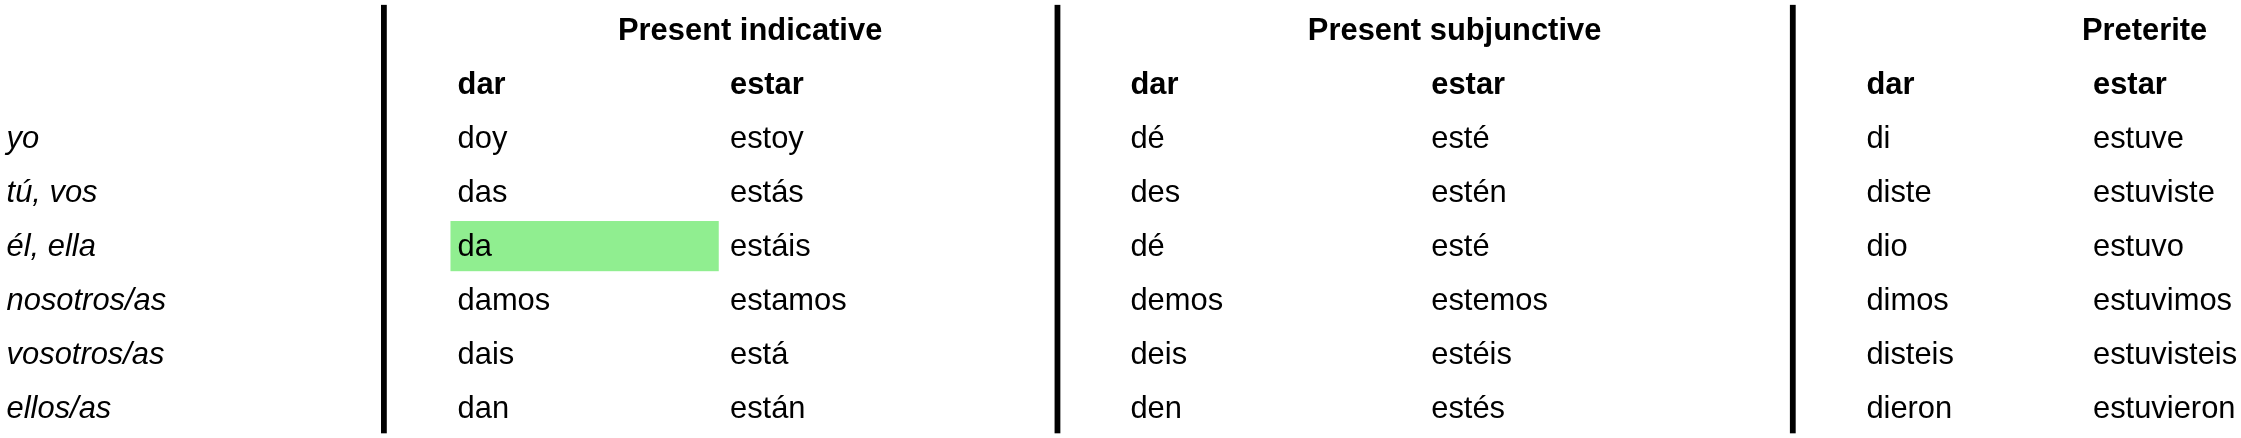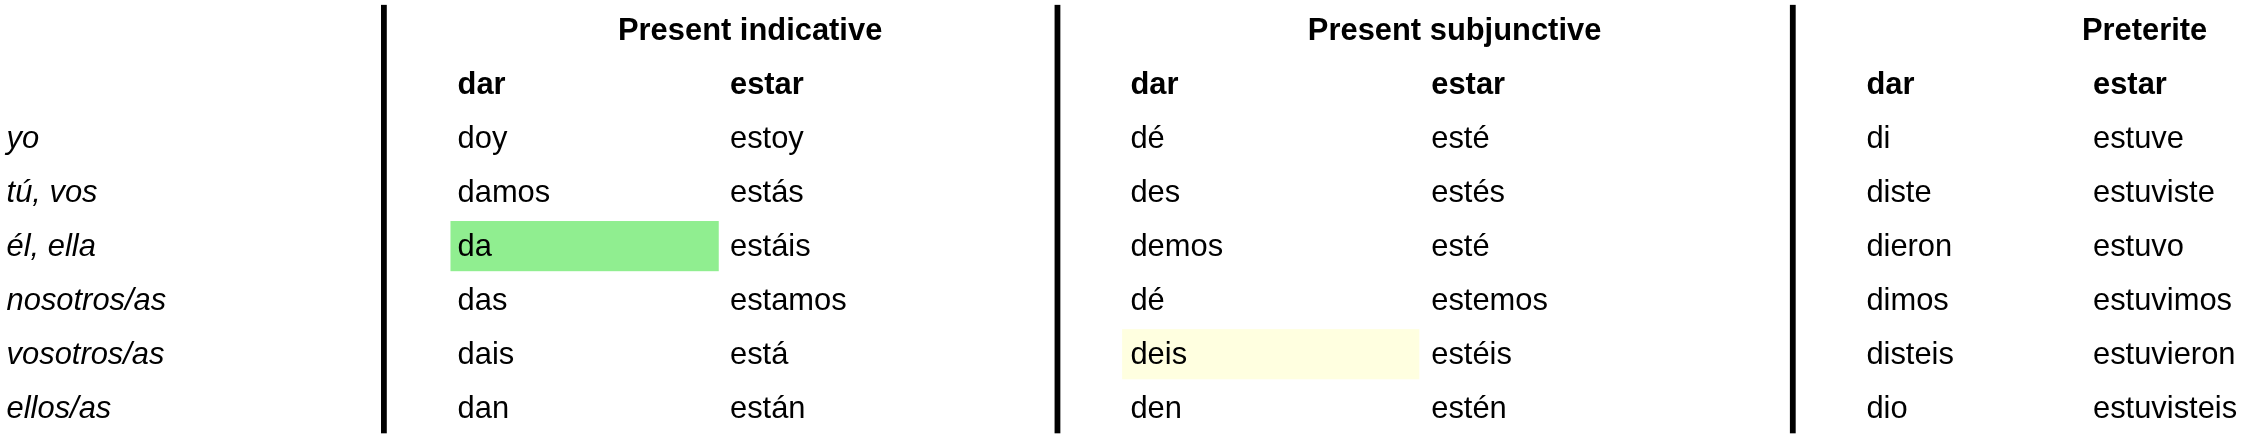 <table : cellpadding="4" style="width:100%;">
 <tr>
 <th></th>
 <th rowspan="8" style="border-style: none none none solid;"> </th>
 <th colspan="2">Present indicative</th>
 <th rowspan="8" style="border-style: none none none solid;"> </th>
 <th colspan="2">Present subjunctive</th>
 <th rowspan="8" style="border-style: none none none solid;"> </th>
 <th colspan="2">Preterite</th>
 </tr>
 <tr>
 <td></td>
 <td><strong>dar</strong></td>
 <td><strong>estar</strong></td>
 <td><strong>dar</strong></td>
 <td><strong>estar</strong></td>
 <td><strong>dar</strong></td>
 <td><strong>estar</strong></td>
 </tr>
 <tr>
 <td><em>yo</em></td>
 <td>doy</td>
 <td>estoy</td>
 <td>dé</td>
 <td>esté</td>
 <td>di</td>
 <td>estuve</td>
 </tr>
 <tr>
 <td><em>tú, vos</em></td>
-<td>das</td>
+<td>damos</td>
 <td>estás</td>
 <td>des</td>
-<td>estén</td>
+<td>estés</td>
 <td>diste</td>
 <td>estuviste</td>
 </tr>
 <tr>
 <td><em>él, ella</em></td>
 <td style="background: lightgreen;">da</td>
 <td>estáis</td>
-<td>dé</td>
+<td>demos</td>
 <td>esté</td>
-<td>dio</td>
+<td>dieron</td>
 <td>estuvo</td>
 </tr>
 <tr>
 <td><em>nosotros/as</em></td>
-<td>damos</td>
+<td>das</td>
 <td>estamos</td>
-<td>demos</td>
+<td>dé</td>
 <td>estemos</td>
 <td>dimos</td>
 <td>estuvimos</td>
 </tr>
 <tr>
 <td><em>vosotros/as</em></td>
 <td>dais</td>
 <td>está</td>
-<td>deis</td>
+<td style="background: lightyellow;">deis</td>
 <td>estéis</td>
 <td>disteis</td>
-<td>estuvisteis</td>
+<td>estuvieron</td>
 </tr>
 <tr>
 <td><em>ellos/as</em></td>
 <td>dan</td>
 <td>están</td>
 <td>den</td>
-<td>estés</td>
-<td>dieron</td>
-<td>estuvieron</td>
+<td>estén</td>
+<td>dio</td>
+<td>estuvisteis</td>
 </tr>
 </table>
